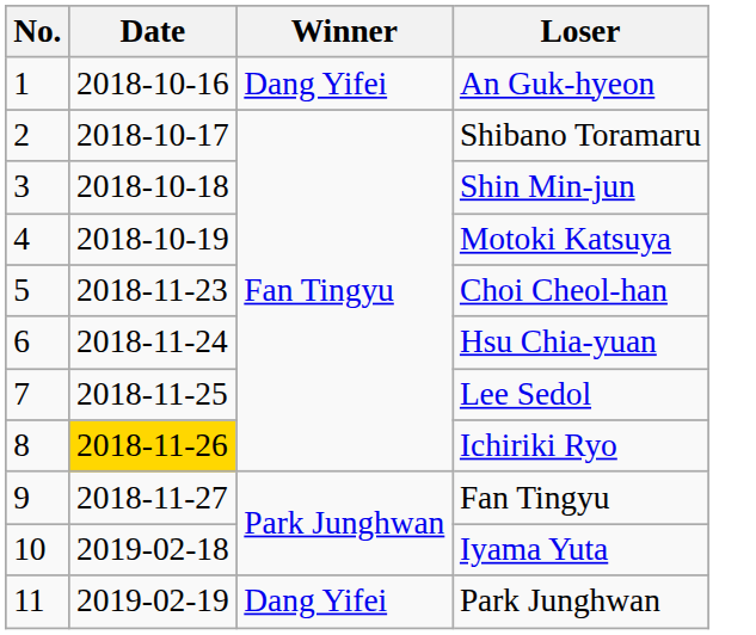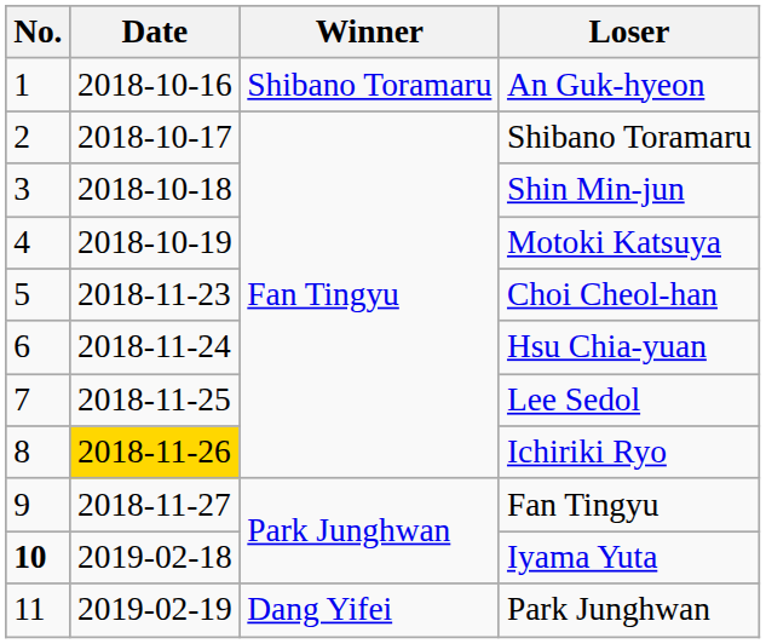 <table class="wikitable">
 <tr>
 <th>No.</th>
 <th>Date</th>
 <th>Winner</th>
 <th>Loser</th>
 </tr>
 <tr>
 <td>1</td>
 <td>2018-10-16</td>
-<td> <a href='#'>Dang Yifei</a></td>
+<td> <a href='#'>Shibano Toramaru</a></td>
 <td> <a href='#'>An Guk-hyeon</a></td>
 </tr>
 <tr>
 <td>2</td>
 <td>2018-10-17</td>
 <td rowspan=7> <a href='#'>Fan Tingyu</a></td>
 <td> Shibano Toramaru</td>
 </tr>
 <tr>
 <td>3</td>
 <td>2018-10-18</td>
 <td> <a href='#'>Shin Min-jun</a></td>
 </tr>
 <tr>
 <td>4</td>
 <td>2018-10-19</td>
 <td> <a href='#'>Motoki Katsuya</a></td>
 </tr>
 <tr>
 <td>5</td>
 <td>2018-11-23</td>
 <td> <a href='#'>Choi Cheol-han</a></td>
 </tr>
 <tr>
 <td>6</td>
 <td>2018-11-24</td>
 <td> <a href='#'>Hsu Chia-yuan</a></td>
 </tr>
 <tr>
 <td>7</td>
 <td>2018-11-25</td>
 <td> <a href='#'>Lee Sedol</a></td>
 </tr>
 <tr>
 <td>8</td>
 <td style="background: gold;">2018-11-26</td>
 <td> <a href='#'>Ichiriki Ryo</a></td>
 </tr>
 <tr>
 <td>9</td>
 <td>2018-11-27</td>
 <td rowspan=2> <a href='#'>Park Junghwan</a></td>
 <td> Fan Tingyu</td>
 </tr>
 <tr>
-<td>10</td>
+<td><strong>10</strong></td>
 <td>2019-02-18</td>
 <td> <a href='#'>Iyama Yuta</a></td>
 </tr>
 <tr>
 <td>11</td>
 <td>2019-02-19</td>
 <td> <a href='#'>Dang Yifei</a></td>
 <td> Park Junghwan</td>
 </tr>
 </table>
